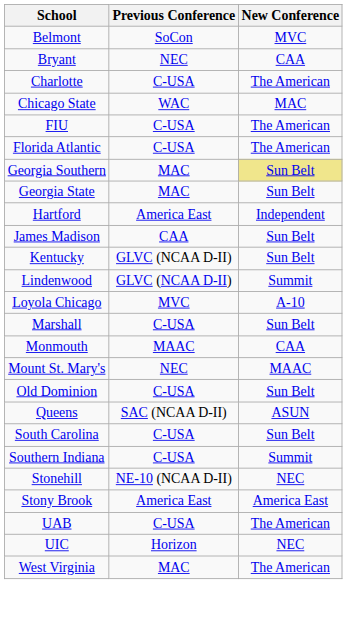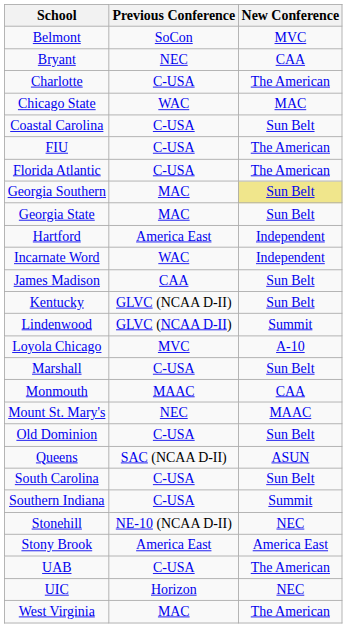 <table class="wikitable sortable" style="text-align:center;">
 <tr>
 <th>School</th>
 <th>Previous Conference</th>
 <th>New Conference</th>
 </tr>
 <tr>
 <td><a href='#'>Belmont</a></td>
 <td><a href='#'>SoCon</a></td>
 <td><a href='#'>MVC</a></td>
 </tr>
 <tr>
 <td><a href='#'>Bryant</a></td>
 <td><a href='#'>NEC</a></td>
 <td><a href='#'>CAA</a></td>
 </tr>
 <tr>
 <td><a href='#'>Charlotte</a></td>
 <td><a href='#'>C-USA</a></td>
 <td><a href='#'>The American</a></td>
 </tr>
 <tr>
 <td><a href='#'>Chicago State</a></td>
 <td><a href='#'>WAC</a></td>
 <td><a href='#'>MAC</a></td>
 </tr>
 <tr>
+<td><a href='#'>Coastal Carolina</a></td>
+<td><a href='#'>C-USA</a></td>
+<td><a href='#'>Sun Belt</a></td>
+</tr>
+<tr>
 <td><a href='#'>FIU</a></td>
 <td><a href='#'>C-USA</a></td>
 <td><a href='#'>The American</a></td>
 </tr>
 <tr>
 <td><a href='#'>Florida Atlantic</a></td>
 <td><a href='#'>C-USA</a></td>
 <td><a href='#'>The American</a></td>
 </tr>
 <tr>
 <td><a href='#'>Georgia Southern</a></td>
 <td><a href='#'>MAC</a></td>
 <td style="background: khaki;"><a href='#'>Sun Belt</a></td>
 </tr>
 <tr>
 <td><a href='#'>Georgia State</a></td>
 <td><a href='#'>MAC</a></td>
 <td><a href='#'>Sun Belt</a></td>
 </tr>
 <tr>
 <td><a href='#'>Hartford</a></td>
 <td><a href='#'>America East</a></td>
+<td><a href='#'>Independent</a></td>
+</tr>
+<tr>
+<td><a href='#'>Incarnate Word</a></td>
+<td><a href='#'>WAC</a></td>
 <td><a href='#'>Independent</a></td>
 </tr>
 <tr>
 <td><a href='#'>James Madison</a></td>
 <td><a href='#'>CAA</a></td>
 <td><a href='#'>Sun Belt</a></td>
 </tr>
 <tr>
 <td><a href='#'>Kentucky</a></td>
 <td><a href='#'>GLVC</a> (NCAA D-II)</td>
 <td><a href='#'>Sun Belt</a></td>
 </tr>
 <tr>
 <td><a href='#'>Lindenwood</a></td>
 <td><a href='#'>GLVC</a> (<a href='#'>NCAA D-II</a>)</td>
 <td><a href='#'>Summit</a></td>
 </tr>
 <tr>
 <td><a href='#'>Loyola Chicago</a></td>
 <td><a href='#'>MVC</a></td>
 <td><a href='#'>A-10</a></td>
 </tr>
 <tr>
 <td><a href='#'>Marshall</a></td>
 <td><a href='#'>C-USA</a></td>
 <td><a href='#'>Sun Belt</a></td>
 </tr>
 <tr>
 <td><a href='#'>Monmouth</a></td>
 <td><a href='#'>MAAC</a></td>
 <td><a href='#'>CAA</a></td>
 </tr>
 <tr>
 <td><a href='#'>Mount St. Mary's</a></td>
 <td><a href='#'>NEC</a></td>
 <td><a href='#'>MAAC</a></td>
 </tr>
 <tr>
 <td><a href='#'>Old Dominion</a></td>
 <td><a href='#'>C-USA</a></td>
 <td><a href='#'>Sun Belt</a></td>
 </tr>
 <tr>
 <td><a href='#'>Queens</a></td>
 <td><a href='#'>SAC</a> (NCAA D-II)</td>
 <td><a href='#'>ASUN</a></td>
 </tr>
 <tr>
 <td><a href='#'>South Carolina</a></td>
 <td><a href='#'>C-USA</a></td>
 <td><a href='#'>Sun Belt</a></td>
 </tr>
 <tr>
 <td><a href='#'>Southern Indiana</a></td>
 <td><a href='#'>C-USA</a></td>
 <td><a href='#'>Summit</a></td>
 </tr>
 <tr>
 <td><a href='#'>Stonehill</a></td>
 <td><a href='#'>NE-10</a> (NCAA D-II)</td>
 <td><a href='#'>NEC</a></td>
 </tr>
 <tr>
 <td><a href='#'>Stony Brook</a></td>
 <td><a href='#'>America East</a></td>
 <td><a href='#'>America East</a></td>
 </tr>
 <tr>
 <td><a href='#'>UAB</a></td>
 <td><a href='#'>C-USA</a></td>
 <td><a href='#'>The American</a></td>
 </tr>
 <tr>
 <td><a href='#'>UIC</a></td>
 <td><a href='#'>Horizon</a></td>
 <td><a href='#'>NEC</a></td>
 </tr>
 <tr>
 <td><a href='#'>West Virginia</a></td>
 <td><a href='#'>MAC</a></td>
 <td><a href='#'>The American</a></td>
 </tr>
 </table>
